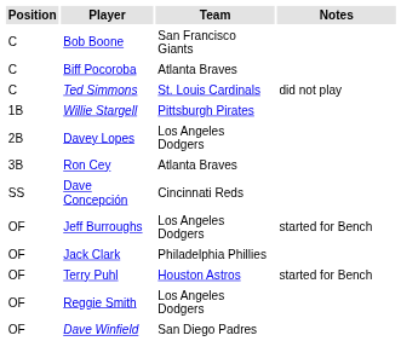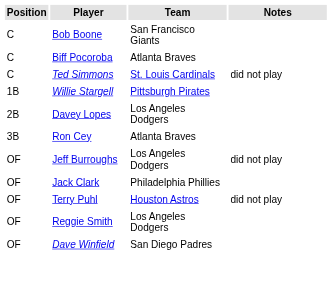 <table border="0" cellspacing="3" cellpadding="3">
 <tr style="background: #e3e3e3;">
 <th width="50">Position</th>
 <th width="115">Player</th>
 <th width="150">Team</th>
 <th width="150">Notes</th>
 </tr>
 <tr>
 <td>C</td>
 <td><a href='#'>Bob Boone</a></td>
 <td>San Francisco Giants</td>
 <td></td>
 </tr>
 <tr>
 <td>C</td>
 <td><a href='#'>Biff Pocoroba</a></td>
 <td>Atlanta Braves</td>
 <td></td>
 </tr>
 <tr>
 <td>C</td>
 <td><em><a href='#'>Ted Simmons</a></em></td>
 <td><a href='#'>St. Louis Cardinals</a></td>
 <td>did not play</td>
 </tr>
 <tr>
 <td>1B</td>
 <td><em><a href='#'>Willie Stargell</a></em></td>
 <td><a href='#'>Pittsburgh Pirates</a></td>
 <td></td>
 </tr>
 <tr>
 <td>2B</td>
 <td><a href='#'>Davey Lopes</a></td>
 <td>Los Angeles Dodgers</td>
 <td></td>
 </tr>
 <tr>
 <td>3B</td>
 <td><a href='#'>Ron Cey</a></td>
 <td>Atlanta Braves</td>
 <td></td>
 </tr>
 <tr>
-<td>SS</td>
-<td><a href='#'>Dave Concepción</a></td>
-<td>Cincinnati Reds</td>
-<td></td>
-</tr>
-<tr>
 <td>OF</td>
 <td><a href='#'>Jeff Burroughs</a></td>
 <td>Los Angeles Dodgers</td>
-<td>started for Bench</td>
+<td>did not play</td>
 </tr>
 <tr>
 <td>OF</td>
 <td><a href='#'>Jack Clark</a></td>
 <td>Philadelphia Phillies</td>
 <td></td>
 </tr>
 <tr>
 <td>OF</td>
 <td><a href='#'>Terry Puhl</a></td>
 <td><a href='#'>Houston Astros</a></td>
-<td>started for Bench</td>
+<td>did not play</td>
 </tr>
 <tr>
 <td>OF</td>
 <td><a href='#'>Reggie Smith</a></td>
 <td>Los Angeles Dodgers</td>
 <td></td>
 </tr>
 <tr>
 <td>OF</td>
 <td><em><a href='#'>Dave Winfield</a></em></td>
 <td>San Diego Padres</td>
 <td></td>
 </tr>
 </table>
